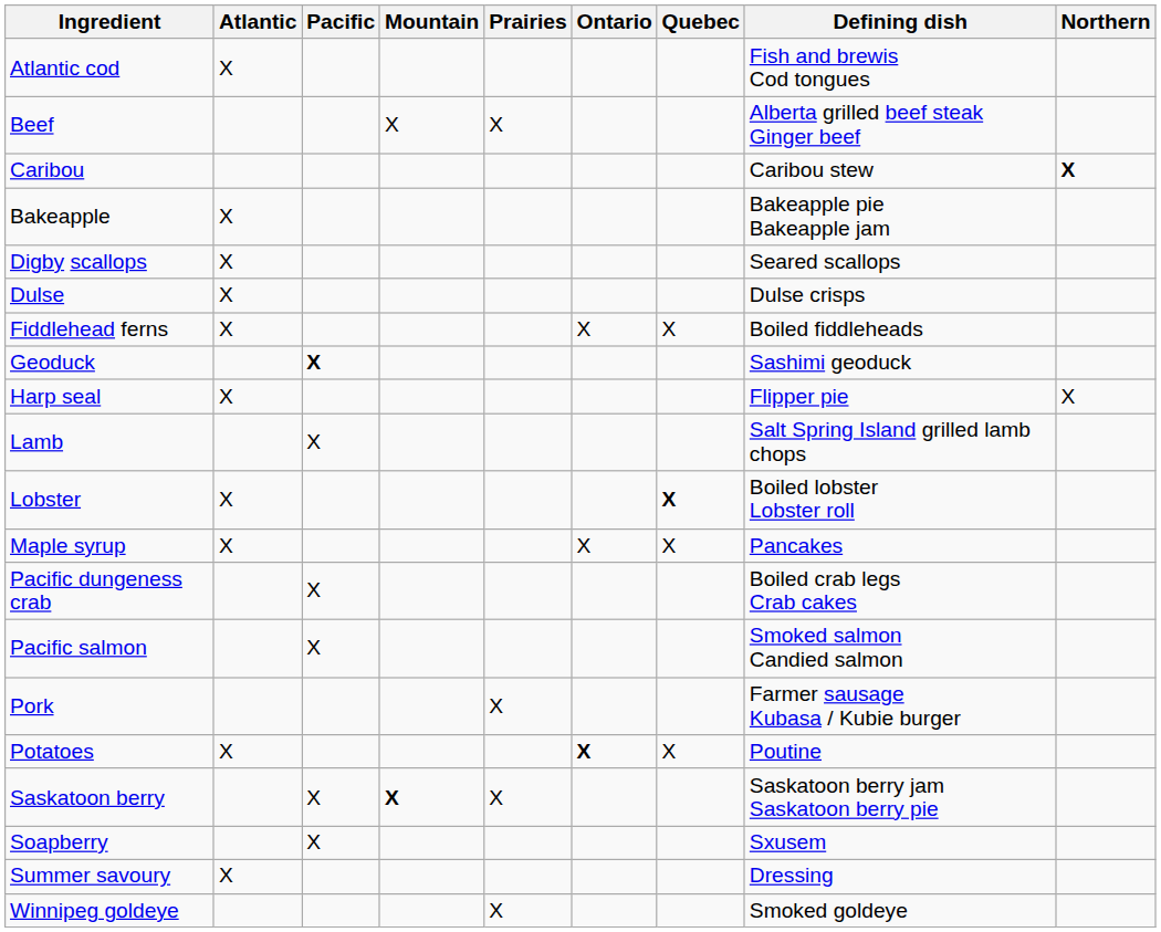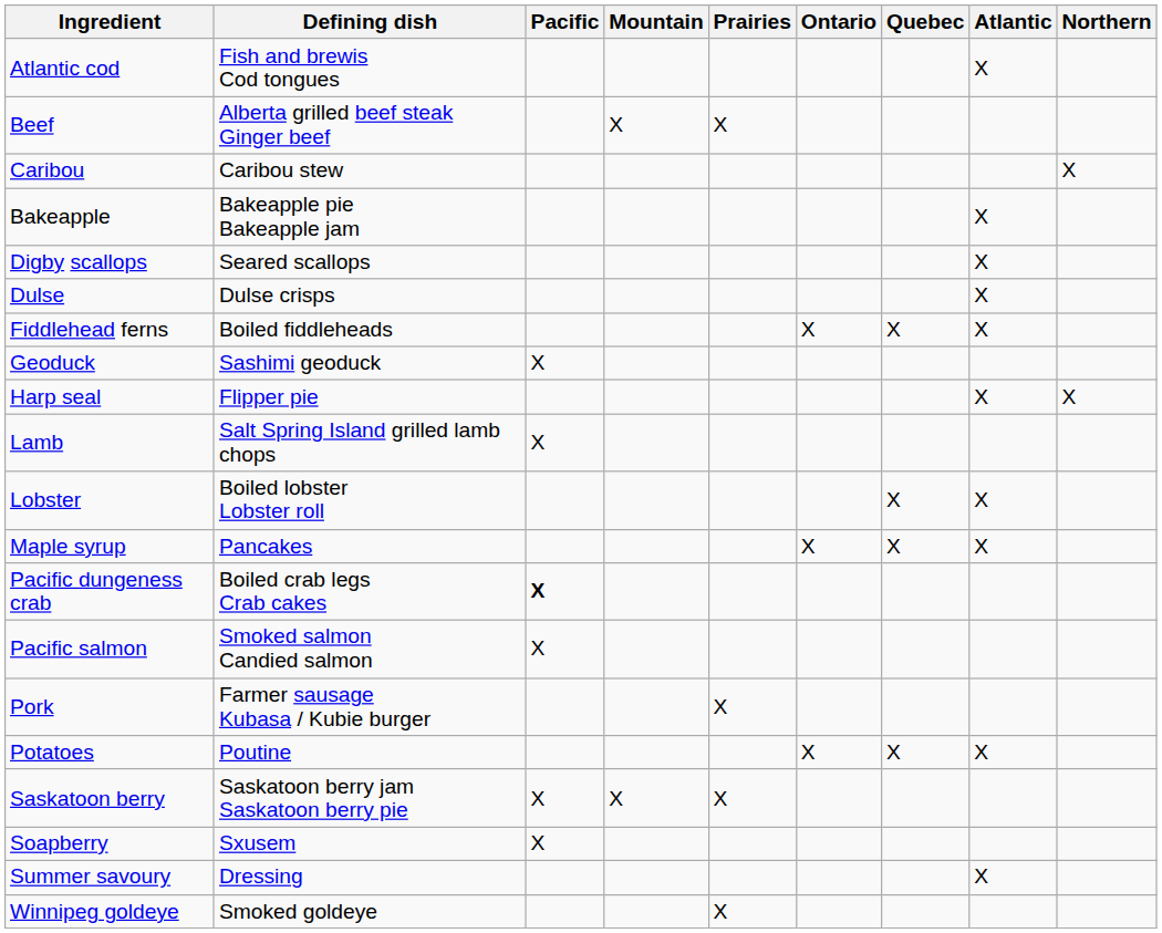 <table class="wikitable sortable sticky-header" style=text-align:left" style="margin:1em auto;">
 <tr>
 <th>Ingredient</th>
-<th>Atlantic</th>
+<th>Defining dish</th>
 <th>Pacific</th>
 <th>Mountain</th>
 <th>Prairies</th>
 <th>Ontario</th>
 <th>Quebec</th>
-<th>Defining dish</th>
+<th>Atlantic</th>
 <th>Northern</th>
 </tr>
 <tr>
 <td><a href='#'>Atlantic cod</a></td>
+<td><a href='#'>Fish and brewis</a><br>Cod tongues</td>
+<td></td>
+<td></td>
+<td></td>
+<td></td>
+<td></td>
+<td>X</td>
+<td></td>
+</tr>
+<tr>
+<td><a href='#'>Beef</a></td>
+<td><a href='#'>Alberta</a> grilled <a href='#'>beef steak</a><br><a href='#'>Ginger beef</a></td>
+<td></td>
+<td>X</td>
+<td>X</td>
+<td></td>
+<td></td>
+<td></td>
+<td></td>
+</tr>
+<tr>
+<td><a href='#'>Caribou</a></td>
+<td>Caribou stew</td>
+<td></td>
+<td></td>
+<td></td>
+<td></td>
+<td></td>
+<td></td>
+<td>X</td>
+</tr>
+<tr>
+<td>Bakeapple</td>
+<td>Bakeapple pie<br>Bakeapple jam</td>
+<td></td>
+<td></td>
+<td></td>
+<td></td>
+<td></td>
+<td>X</td>
+<td></td>
+</tr>
+<tr>
+<td><a href='#'>Digby</a> <a href='#'>scallops</a></td>
+<td>Seared scallops</td>
+<td></td>
+<td></td>
+<td></td>
+<td></td>
+<td></td>
+<td>X</td>
+<td></td>
+</tr>
+<tr>
+<td><a href='#'>Dulse</a></td>
+<td>Dulse crisps</td>
+<td></td>
+<td></td>
+<td></td>
+<td></td>
+<td></td>
+<td>X</td>
+<td></td>
+</tr>
+<tr>
+<td><a href='#'>Fiddlehead</a> ferns</td>
+<td>Boiled fiddleheads</td>
+<td></td>
+<td></td>
+<td></td>
+<td>X</td>
+<td>X</td>
+<td>X</td>
+<td></td>
+</tr>
+<tr>
+<td><a href='#'>Geoduck</a></td>
+<td><a href='#'>Sashimi</a> geoduck</td>
 <td>X</td>
 <td></td>
 <td></td>
 <td></td>
 <td></td>
 <td></td>
-<td><a href='#'>Fish and brewis</a><br>Cod tongues</td>
 <td></td>
 </tr>
 <tr>
-<td><a href='#'>Beef</a></td>
+<td><a href='#'>Harp seal</a></td>
+<td><a href='#'>Flipper pie</a></td>
+<td></td>
+<td></td>
+<td></td>
 <td></td>
 <td></td>
 <td>X</td>
 <td>X</td>
-<td></td>
-<td></td>
-<td><a href='#'>Alberta</a> grilled <a href='#'>beef steak</a><br><a href='#'>Ginger beef</a></td>
-<td></td>
 </tr>
 <tr>
-<td><a href='#'>Caribou</a></td>
+<td><a href='#'>Lamb</a></td>
+<td><a href='#'>Salt Spring Island</a> grilled lamb chops</td>
+<td>X</td>
 <td></td>
 <td></td>
 <td></td>
 <td></td>
 <td></td>
 <td></td>
-<td>Caribou stew</td>
-<td><strong>X</strong></td>
 </tr>
 <tr>
-<td>Bakeapple</td>
+<td><a href='#'>Lobster</a></td>
+<td>Boiled lobster<br><a href='#'>Lobster roll</a></td>
+<td></td>
+<td></td>
+<td></td>
+<td></td>
+<td>X</td>
+<td>X</td>
+<td></td>
+</tr>
+<tr>
+<td><a href='#'>Maple syrup</a></td>
+<td><a href='#'>Pancakes</a></td>
+<td></td>
+<td></td>
+<td></td>
+<td>X</td>
+<td>X</td>
+<td>X</td>
+<td></td>
+</tr>
+<tr>
+<td><a href='#'>Pacific dungeness crab</a></td>
+<td>Boiled crab legs<br><a href='#'>Crab cakes</a></td>
+<td><strong>X</strong></td>
+<td></td>
+<td></td>
+<td></td>
+<td></td>
+<td></td>
+<td></td>
+</tr>
+<tr>
+<td><a href='#'>Pacific salmon</a></td>
+<td><a href='#'>Smoked salmon</a><br>Candied salmon</td>
 <td>X</td>
 <td></td>
 <td></td>
 <td></td>
 <td></td>
 <td></td>
-<td>Bakeapple pie<br>Bakeapple jam</td>
 <td></td>
 </tr>
 <tr>
-<td><a href='#'>Digby</a> <a href='#'>scallops</a></td>
+<td><a href='#'>Pork</a></td>
+<td>Farmer <a href='#'>sausage</a><br><a href='#'>Kubasa</a> / Kubie burger</td>
+<td></td>
+<td></td>
+<td>X</td>
+<td></td>
+<td></td>
+<td></td>
+<td></td>
+</tr>
+<tr>
+<td><a href='#'>Potatoes</a></td>
+<td><a href='#'>Poutine</a></td>
+<td></td>
+<td></td>
+<td></td>
+<td>X</td>
+<td>X</td>
+<td>X</td>
+<td></td>
+</tr>
+<tr>
+<td><a href='#'>Saskatoon berry</a></td>
+<td>Saskatoon berry jam<br><a href='#'>Saskatoon berry pie</a></td>
+<td>X</td>
+<td>X</td>
+<td>X</td>
+<td></td>
+<td></td>
+<td></td>
+<td></td>
+</tr>
+<tr>
+<td><a href='#'>Soapberry</a></td>
+<td><a href='#'>Sxusem</a></td>
 <td>X</td>
 <td></td>
 <td></td>
 <td></td>
 <td></td>
 <td></td>
-<td>Seared scallops</td>
 <td></td>
 </tr>
 <tr>
-<td><a href='#'>Dulse</a></td>
-<td>X</td>
+<td><a href='#'>Summer savoury</a></td>
+<td><a href='#'>Dressing</a></td>
 <td></td>
 <td></td>
 <td></td>
 <td></td>
 <td></td>
-<td>Dulse crisps</td>
+<td>X</td>
 <td></td>
 </tr>
 <tr>
-<td><a href='#'>Fiddlehead</a> ferns</td>
-<td>X</td>
+<td><a href='#'>Winnipeg goldeye</a></td>
+<td>Smoked goldeye</td>
 <td></td>
-<td></td>
-<td></td>
-<td>X</td>
-<td>X</td>
-<td>Boiled fiddleheads</td>
-<td></td>
-</tr>
-<tr>
-<td><a href='#'>Geoduck</a></td>
-<td></td>
-<td><strong>X</strong></td>
-<td></td>
-<td></td>
-<td></td>
-<td></td>
-<td><a href='#'>Sashimi</a> geoduck</td>
-<td></td>
-</tr>
-<tr>
-<td><a href='#'>Harp seal</a></td>
-<td>X</td>
-<td></td>
-<td></td>
-<td></td>
-<td></td>
-<td></td>
-<td><a href='#'>Flipper pie</a></td>
-<td>X</td>
-</tr>
-<tr>
-<td><a href='#'>Lamb</a></td>
 <td></td>
 <td>X</td>
 <td></td>
 <td></td>
 <td></td>
 <td></td>
-<td><a href='#'>Salt Spring Island</a> grilled lamb chops</td>
-<td></td>
-</tr>
-<tr>
-<td><a href='#'>Lobster</a></td>
-<td>X</td>
-<td></td>
-<td></td>
-<td></td>
-<td></td>
-<td><strong>X</strong></td>
-<td>Boiled lobster<br><a href='#'>Lobster roll</a></td>
-<td></td>
-</tr>
-<tr>
-<td><a href='#'>Maple syrup</a></td>
-<td>X</td>
-<td></td>
-<td></td>
-<td></td>
-<td>X</td>
-<td>X</td>
-<td><a href='#'>Pancakes</a></td>
-<td></td>
-</tr>
-<tr>
-<td><a href='#'>Pacific dungeness crab</a></td>
-<td></td>
-<td>X</td>
-<td></td>
-<td></td>
-<td></td>
-<td></td>
-<td>Boiled crab legs<br><a href='#'>Crab cakes</a></td>
-<td></td>
-</tr>
-<tr>
-<td><a href='#'>Pacific salmon</a></td>
-<td></td>
-<td>X</td>
-<td></td>
-<td></td>
-<td></td>
-<td></td>
-<td><a href='#'>Smoked salmon</a><br>Candied salmon</td>
-<td></td>
-</tr>
-<tr>
-<td><a href='#'>Pork</a></td>
-<td></td>
-<td></td>
-<td></td>
-<td>X</td>
-<td></td>
-<td></td>
-<td>Farmer <a href='#'>sausage</a><br><a href='#'>Kubasa</a> / Kubie burger</td>
-<td></td>
-</tr>
-<tr>
-<td><a href='#'>Potatoes</a></td>
-<td>X</td>
-<td></td>
-<td></td>
-<td></td>
-<td><strong>X</strong></td>
-<td>X</td>
-<td><a href='#'>Poutine</a></td>
-<td></td>
-</tr>
-<tr>
-<td><a href='#'>Saskatoon berry</a></td>
-<td></td>
-<td>X</td>
-<td><strong>X</strong></td>
-<td>X</td>
-<td></td>
-<td></td>
-<td>Saskatoon berry jam<br><a href='#'>Saskatoon berry pie</a></td>
-<td></td>
-</tr>
-<tr>
-<td><a href='#'>Soapberry</a></td>
-<td></td>
-<td>X</td>
-<td></td>
-<td></td>
-<td></td>
-<td></td>
-<td><a href='#'>Sxusem</a></td>
-<td></td>
-</tr>
-<tr>
-<td><a href='#'>Summer savoury</a></td>
-<td>X</td>
-<td></td>
-<td></td>
-<td></td>
-<td></td>
-<td></td>
-<td><a href='#'>Dressing</a></td>
-<td></td>
-</tr>
-<tr>
-<td><a href='#'>Winnipeg goldeye</a></td>
-<td></td>
-<td></td>
-<td></td>
-<td>X</td>
-<td></td>
-<td></td>
-<td>Smoked goldeye</td>
-<td></td>
 </tr>
 </table>
